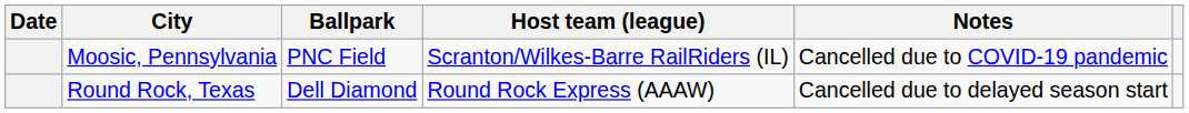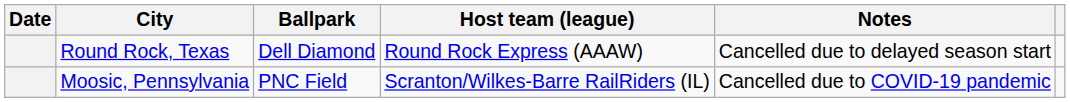 <table class="wikitable sortable plainrowheaders" style="text-align:center;">
 <tr>
 <th scope="col">Date</th>
 <th scope="col">City</th>
 <th scope="col">Ballpark</th>
 <th scope="col">Host team (league)</th>
 <th scope="col" class=unsortable>Notes</th>
 <th scope="col" class=unsortable></th>
 </tr>
 <tr>
 <th scope="row" style="text-align:center"></th>
+<td align=left><a href='#'>Round Rock, Texas</a></td>
+<td align=left><a href='#'>Dell Diamond</a></td>
+<td align=left><a href='#'>Round Rock Express</a> (AAAW)</td>
+<td>Cancelled due to delayed season start</td>
+<td></td>
+</tr>
+<tr>
+<th scope="row" style="text-align:center"></th>
 <td align=left><a href='#'>Moosic, Pennsylvania</a></td>
 <td align=left><a href='#'>PNC Field</a></td>
 <td align=left><a href='#'>Scranton/Wilkes-Barre RailRiders</a> (IL)</td>
 <td>Cancelled due to <a href='#'>COVID-19 pandemic</a></td>
 <td></td>
 </tr>
-<tr>
-<th scope="row" style="text-align:center"></th>
-<td align=left><a href='#'>Round Rock, Texas</a></td>
-<td align=left><a href='#'>Dell Diamond</a></td>
-<td align=left><a href='#'>Round Rock Express</a> (AAAW)</td>
-<td>Cancelled due to delayed season start</td>
-<td></td>
-</tr>
 </table>
